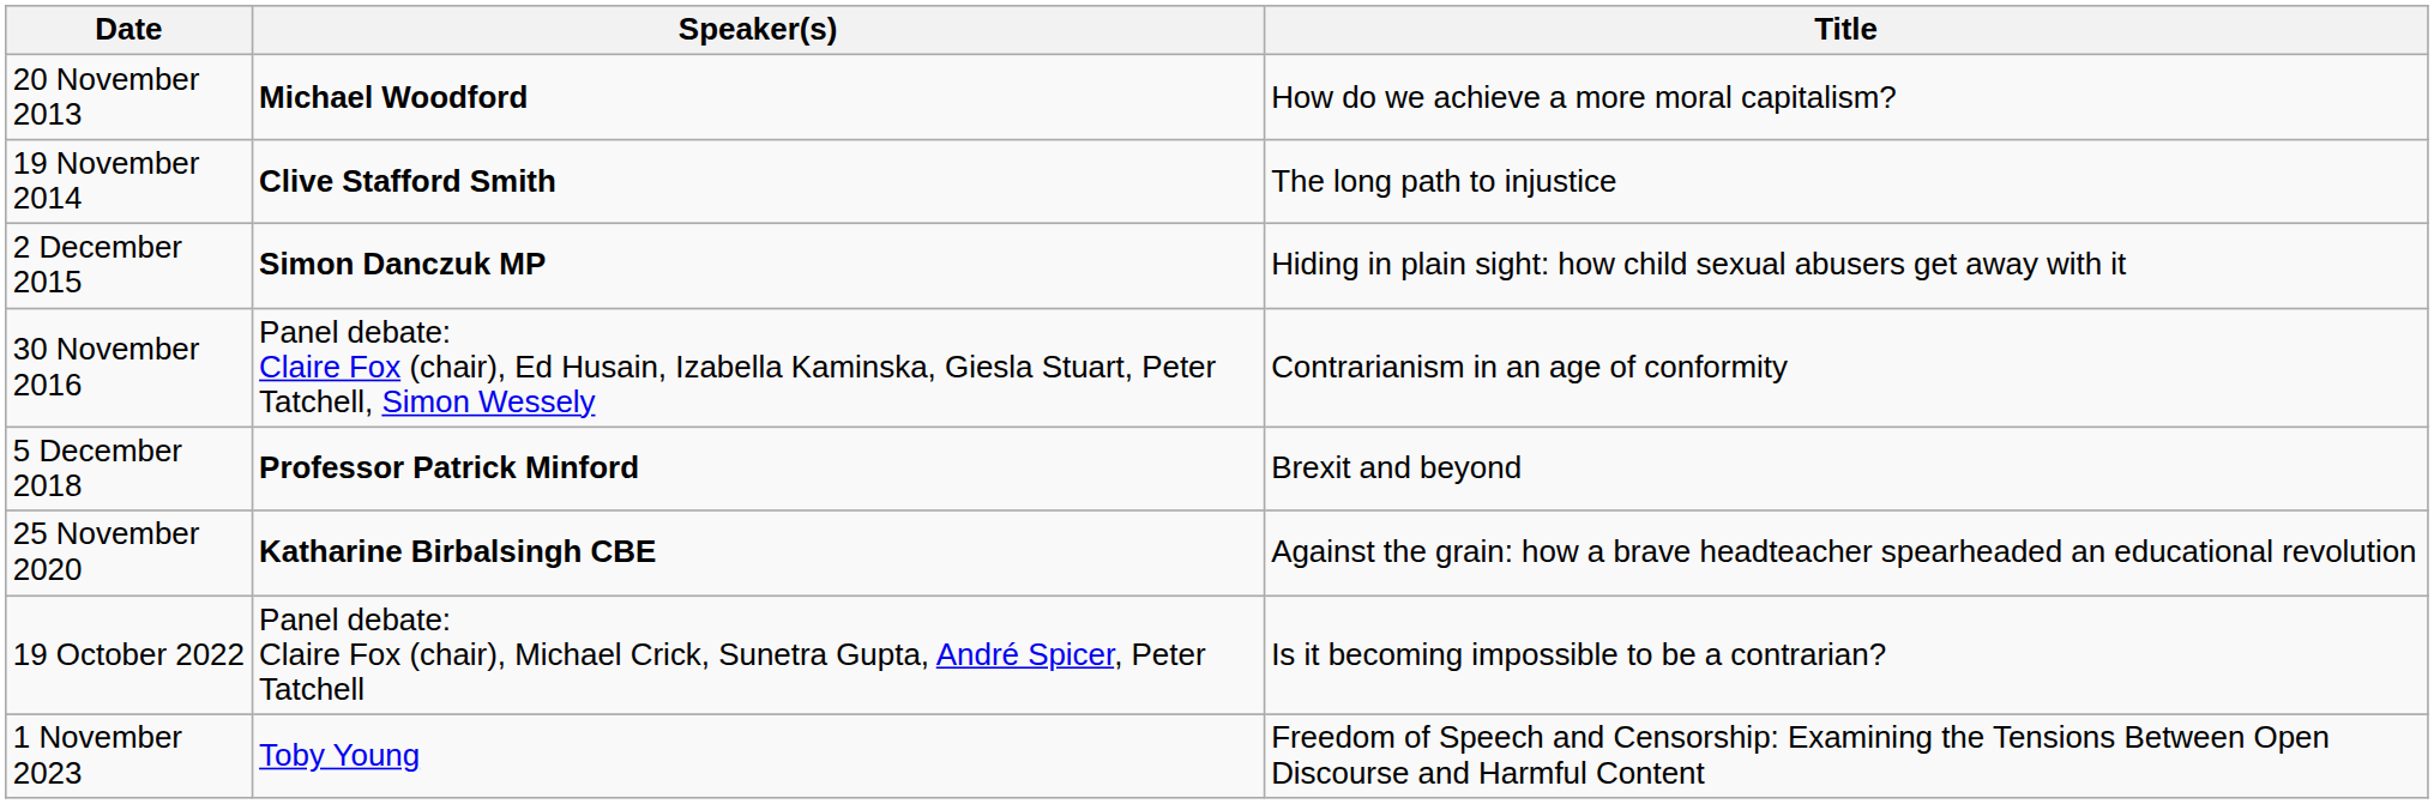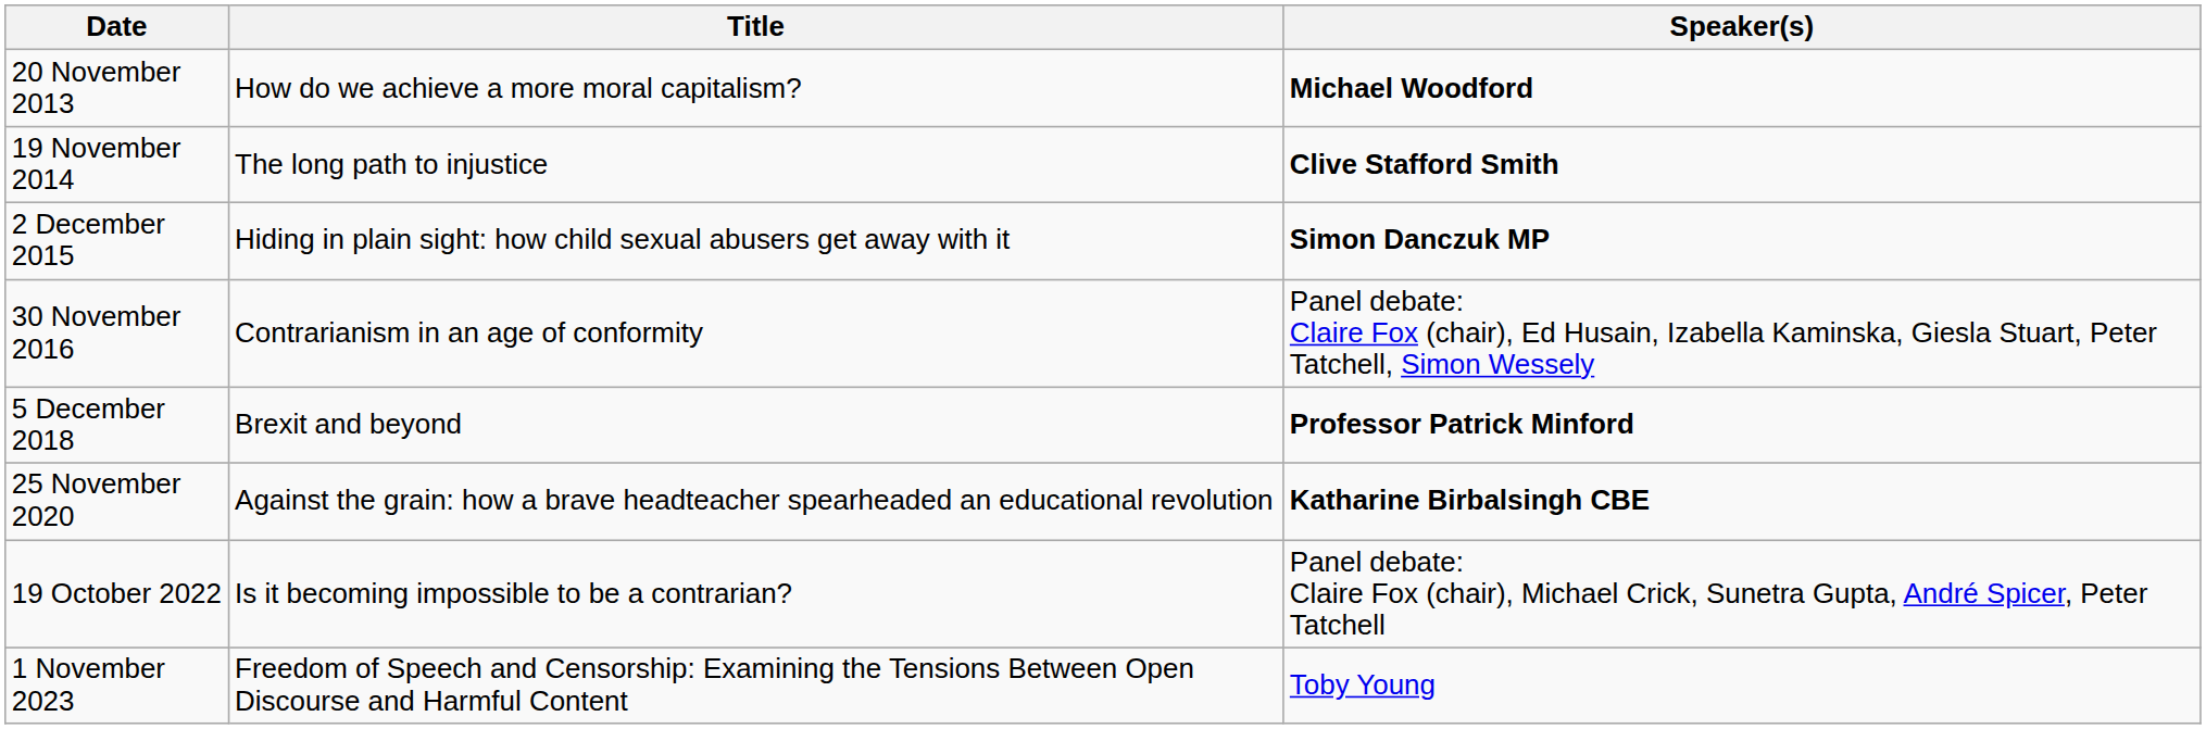 <table class="wikitable">
 <tr>
 <th>Date</th>
+<th>Title</th>
 <th>Speaker(s)</th>
-<th>Title</th>
 </tr>
 <tr>
 <td>20 November 2013</td>
+<td>How do we achieve a more moral capitalism?</td>
 <td><strong>Michael Woodford</strong></td>
-<td>How do we achieve a more moral capitalism?</td>
 </tr>
 <tr>
 <td>19 November 2014</td>
+<td>The long path to injustice</td>
 <td><strong>Clive Stafford Smith</strong></td>
-<td>The long path to injustice</td>
 </tr>
 <tr>
 <td>2 December 2015</td>
+<td>Hiding in plain sight: how child sexual abusers get away with it</td>
 <td><strong>Simon Danczuk MP</strong></td>
-<td>Hiding in plain sight: how child sexual abusers get away with it</td>
 </tr>
 <tr>
 <td>30 November 2016</td>
+<td>Contrarianism in an age of conformity</td>
 <td>Panel debate:<br><a href='#'>Claire Fox</a> (chair), Ed Husain, Izabella Kaminska, Giesla Stuart, Peter Tatchell, <a href='#'>Simon Wessely</a></td>
-<td>Contrarianism in an age of conformity</td>
 </tr>
 <tr>
 <td>5 December 2018</td>
+<td>Brexit and beyond</td>
 <td><strong>Professor Patrick Minford</strong></td>
-<td>Brexit and beyond</td>
 </tr>
 <tr>
 <td>25 November 2020</td>
+<td>Against the grain: how a brave headteacher spearheaded an educational revolution</td>
 <td><strong>Katharine Birbalsingh CBE</strong></td>
-<td>Against the grain: how a brave headteacher spearheaded an educational revolution</td>
 </tr>
 <tr>
 <td>19 October 2022</td>
+<td>Is it becoming impossible to be a contrarian?</td>
 <td>Panel debate:<br>Claire Fox (chair), Michael Crick, Sunetra Gupta, <a href='#'>André Spicer</a>, Peter Tatchell</td>
-<td>Is it becoming impossible to be a contrarian?</td>
 </tr>
 <tr>
 <td>1 November 2023</td>
+<td>Freedom of Speech and Censorship: Examining the Tensions Between Open Discourse and Harmful Content</td>
 <td><a href='#'>Toby Young</a></td>
-<td>Freedom of Speech and Censorship: Examining the Tensions Between Open Discourse and Harmful Content</td>
 </tr>
 </table>
